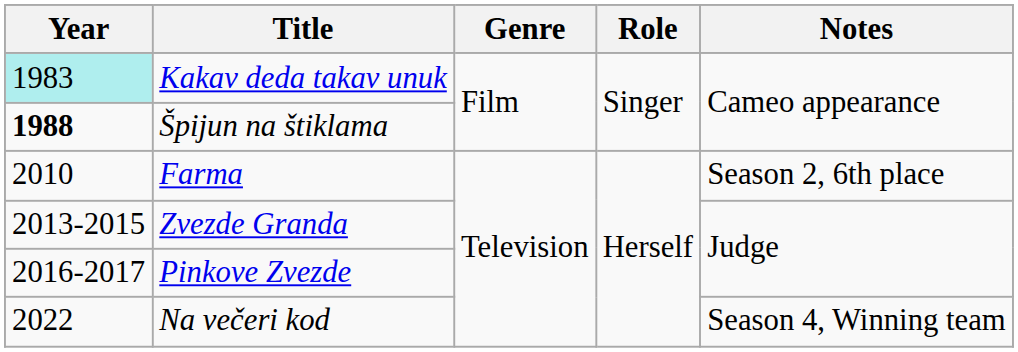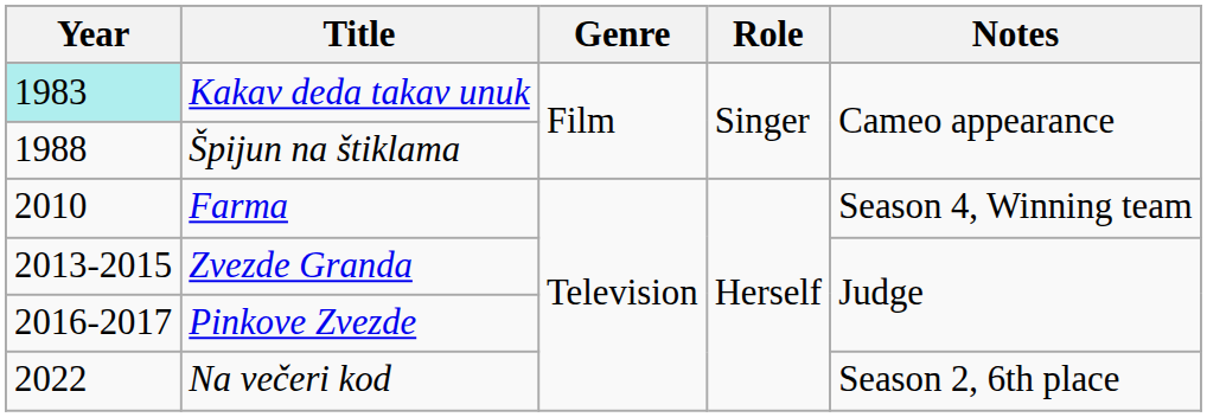 <table class="wikitable">
 <tr>
 <th>Year</th>
 <th>Title</th>
 <th>Genre</th>
 <th>Role</th>
 <th>Notes</th>
 </tr>
 <tr>
 <td style="background: paleturquoise;">1983</td>
 <td><em><a href='#'>Kakav deda takav unuk</a></em></td>
 <td rowspan="2">Film</td>
 <td rowspan="2">Singer</td>
 <td rowspan="2">Cameo appearance</td>
 </tr>
 <tr>
-<td><strong>1988</strong></td>
+<td>1988</td>
 <td><em>Špijun na štiklama</em></td>
 </tr>
 <tr>
 <td>2010</td>
 <td><em><a href='#'>Farma</a></em></td>
 <td rowspan="4">Television</td>
 <td rowspan="4">Herself</td>
-<td>Season 2, 6th place</td>
+<td>Season 4, Winning team</td>
 </tr>
 <tr>
 <td>2013-2015</td>
 <td><em><a href='#'>Zvezde Granda</a></em></td>
 <td rowspan="2">Judge</td>
 </tr>
 <tr>
 <td>2016-2017</td>
 <td><em><a href='#'>Pinkove Zvezde</a></em></td>
 </tr>
 <tr>
 <td>2022</td>
 <td><em>Na večeri kod</em></td>
-<td>Season 4, Winning team</td>
+<td>Season 2, 6th place</td>
 </tr>
 </table>
